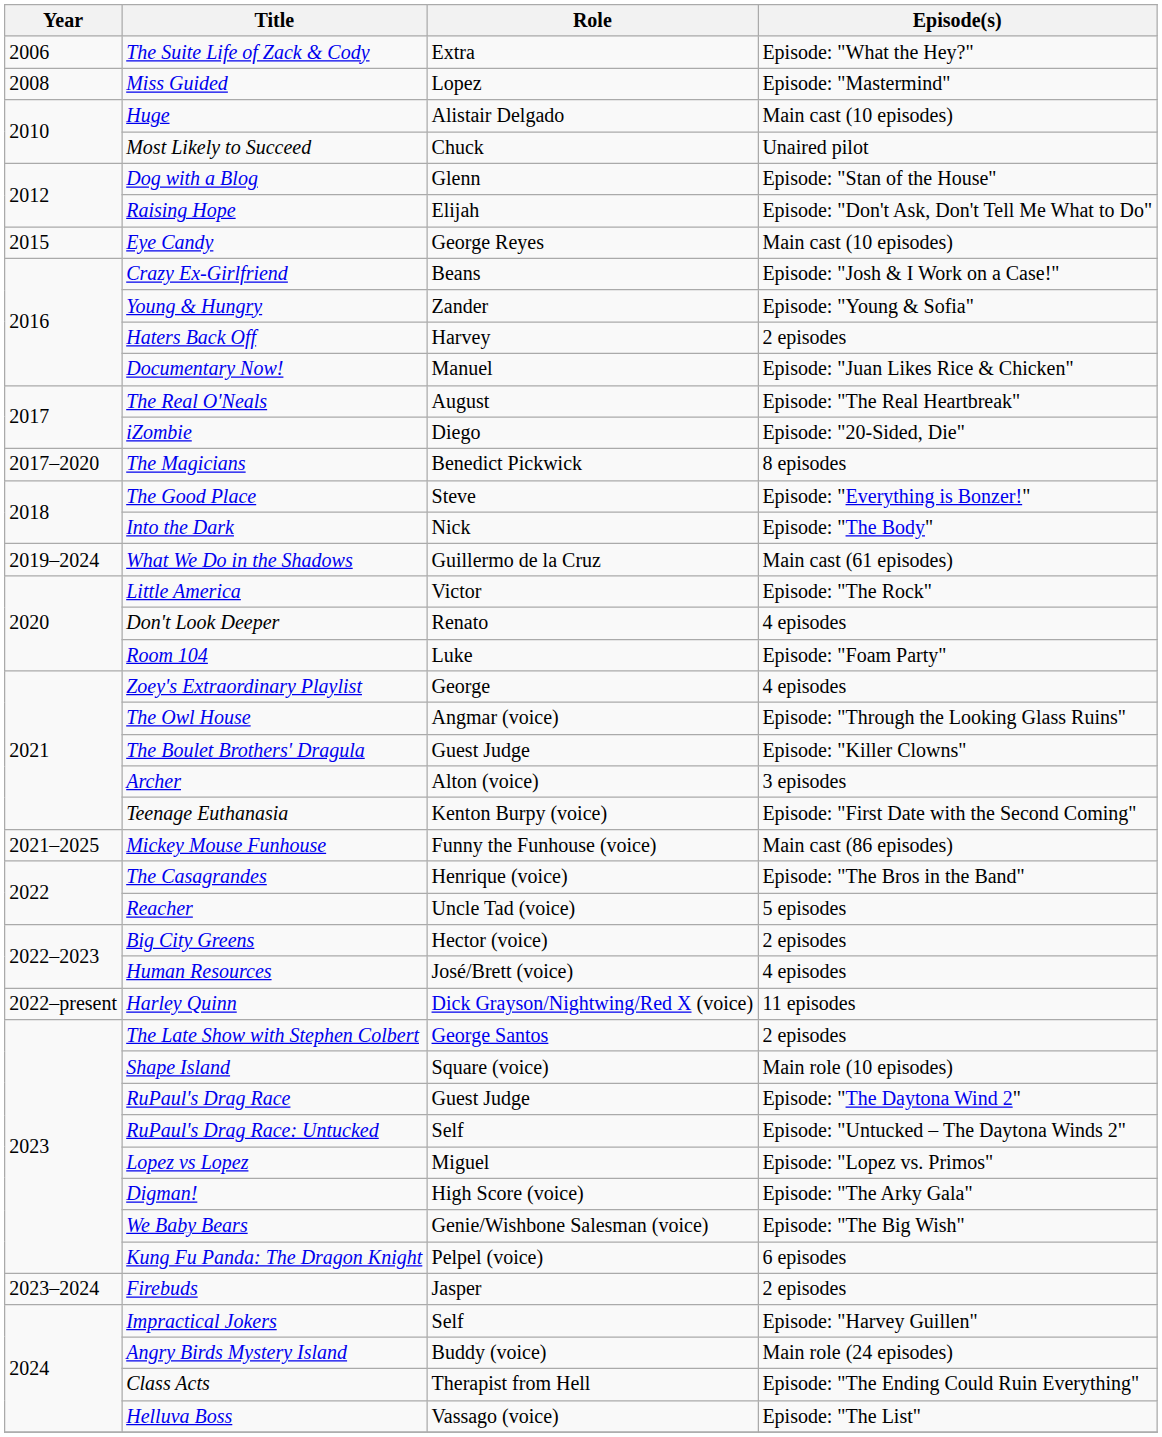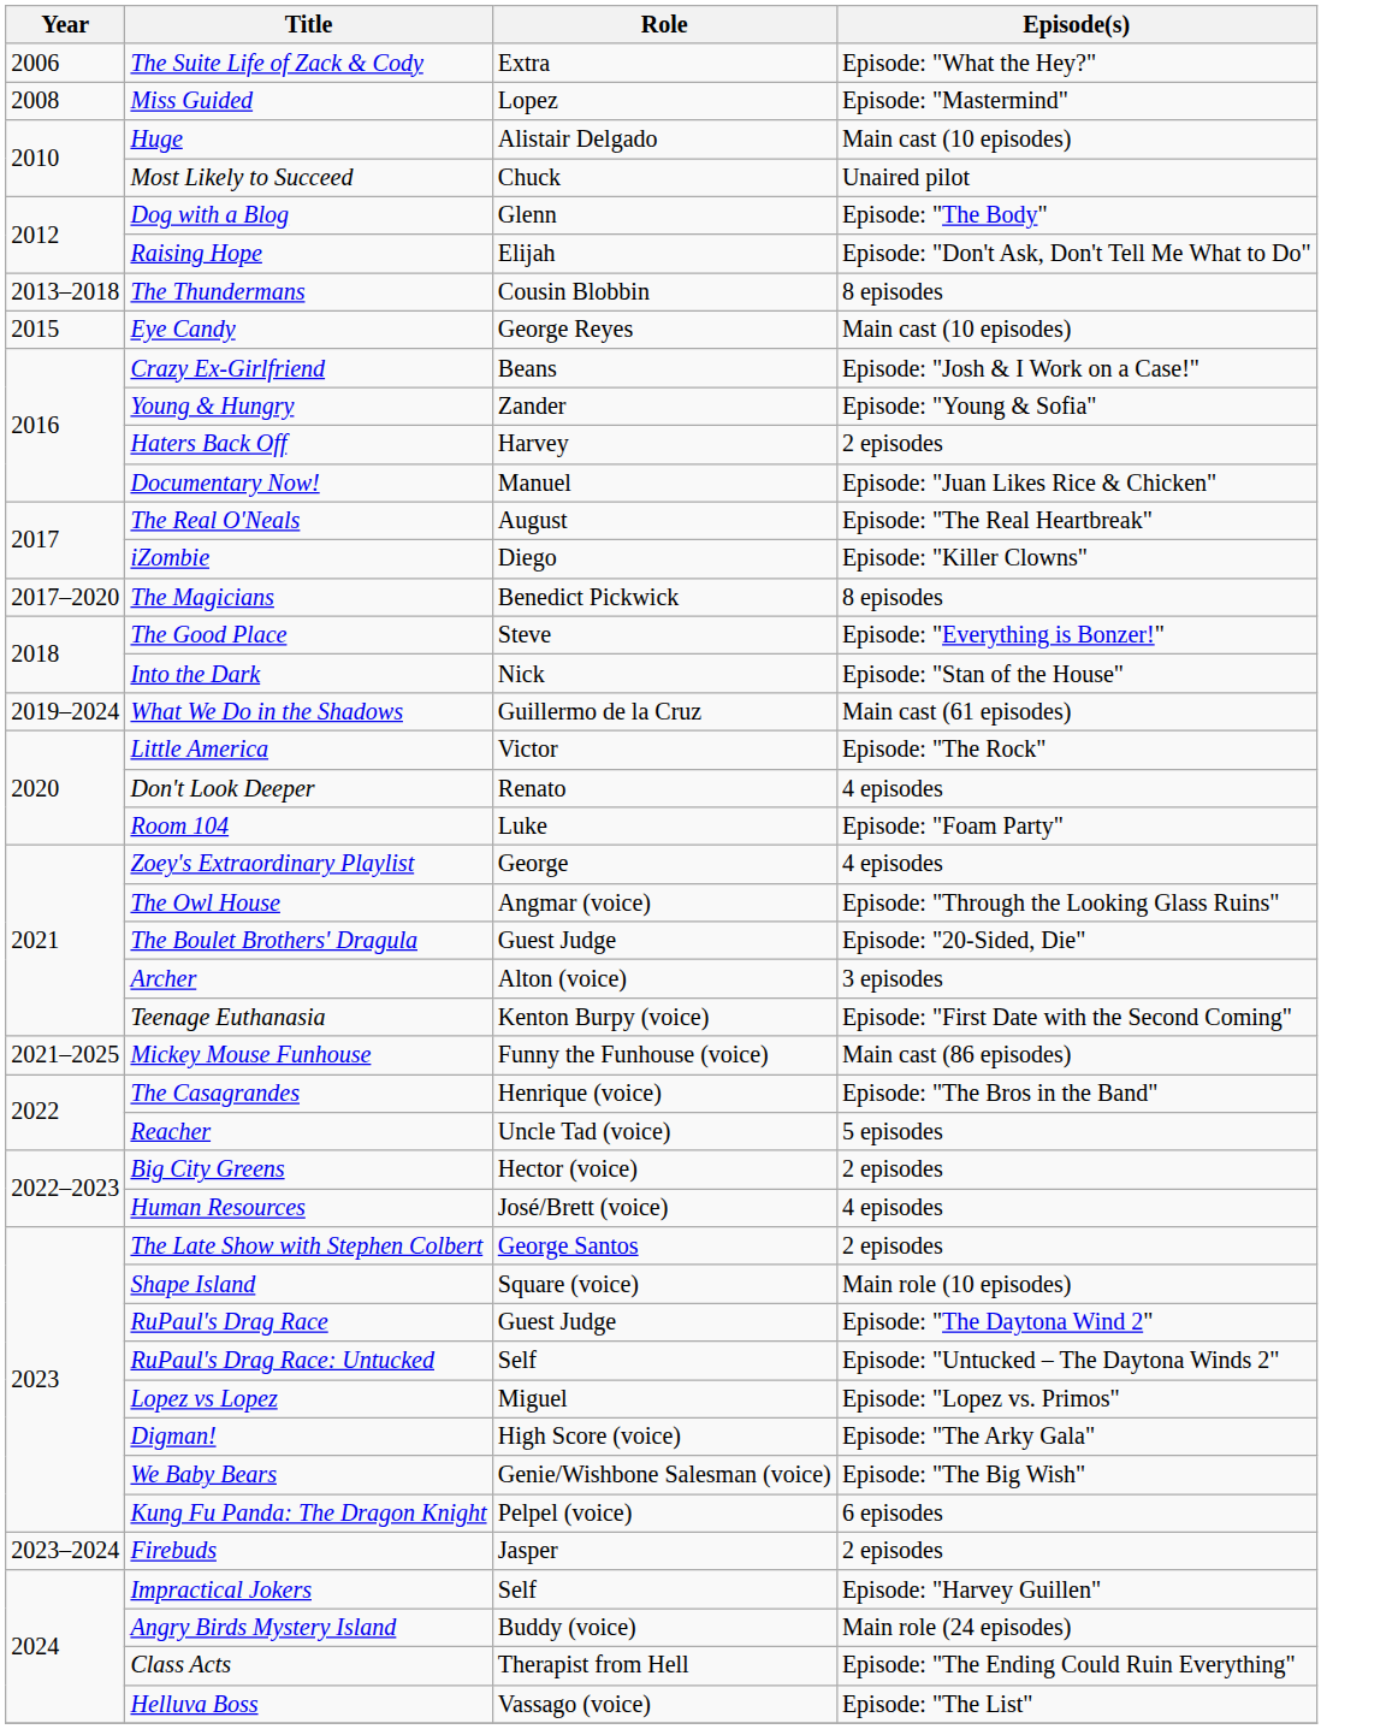 <table class="wikitable sortable">
 <tr>
 <th>Year</th>
 <th>Title</th>
 <th>Role</th>
 <th class="unsortable">Episode(s)</th>
 </tr>
 <tr>
 <td>2006</td>
 <td><em><a href='#'>The Suite Life of Zack & Cody</a></em></td>
 <td>Extra</td>
 <td>Episode: "What the Hey?"</td>
 </tr>
 <tr>
 <td>2008</td>
 <td><em><a href='#'>Miss Guided</a></em></td>
 <td>Lopez</td>
 <td>Episode: "Mastermind"</td>
 </tr>
 <tr>
 <td rowspan="2">2010</td>
 <td><em><a href='#'>Huge</a></em></td>
 <td>Alistair Delgado</td>
 <td>Main cast (10 episodes)</td>
 </tr>
 <tr>
 <td><em>Most Likely to Succeed</em></td>
 <td>Chuck</td>
 <td>Unaired pilot</td>
 </tr>
 <tr>
 <td rowspan="2">2012</td>
 <td><em><a href='#'>Dog with a Blog</a></em></td>
 <td>Glenn</td>
-<td>Episode: "Stan of the House"</td>
+<td>Episode: "<a href='#'>The Body</a>"</td>
 </tr>
 <tr>
 <td><em><a href='#'>Raising Hope</a></em></td>
 <td>Elijah</td>
 <td>Episode: "Don't Ask, Don't Tell Me What to Do"</td>
+</tr>
+<tr>
+<td>2013–2018</td>
+<td><em><a href='#'>The Thundermans</a></em></td>
+<td>Cousin Blobbin</td>
+<td>8 episodes</td>
 </tr>
 <tr>
 <td>2015</td>
 <td><em><a href='#'>Eye Candy</a></em></td>
 <td>George Reyes</td>
 <td>Main cast (10 episodes)</td>
 </tr>
 <tr>
 <td rowspan="4">2016</td>
 <td><em><a href='#'>Crazy Ex-Girlfriend</a></em></td>
 <td>Beans</td>
 <td>Episode: "Josh & I Work on a Case!"</td>
 </tr>
 <tr>
 <td><em><a href='#'>Young & Hungry</a></em></td>
 <td>Zander</td>
 <td>Episode: "Young & Sofia"</td>
 </tr>
 <tr>
 <td><em><a href='#'>Haters Back Off</a></em></td>
 <td>Harvey</td>
 <td>2 episodes</td>
 </tr>
 <tr>
 <td><em><a href='#'>Documentary Now!</a></em></td>
 <td>Manuel</td>
 <td>Episode: "Juan Likes Rice & Chicken"</td>
 </tr>
 <tr>
 <td rowspan="2">2017</td>
 <td><em><a href='#'>The Real O'Neals</a></em></td>
 <td>August</td>
 <td>Episode: "The Real Heartbreak"</td>
 </tr>
 <tr>
 <td><em><a href='#'>iZombie</a></em></td>
 <td>Diego</td>
-<td>Episode: "20-Sided, Die"</td>
+<td>Episode: "Killer Clowns"</td>
 </tr>
 <tr>
 <td>2017–2020</td>
 <td><em><a href='#'>The Magicians</a></em></td>
 <td>Benedict Pickwick</td>
 <td>8 episodes</td>
 </tr>
 <tr>
 <td rowspan="2">2018</td>
 <td><em><a href='#'>The Good Place</a></em></td>
 <td>Steve</td>
 <td>Episode: "<a href='#'>Everything is Bonzer!</a>"</td>
 </tr>
 <tr>
 <td><em><a href='#'>Into the Dark</a></em></td>
 <td>Nick</td>
-<td>Episode: "<a href='#'>The Body</a>"</td>
+<td>Episode: "Stan of the House"</td>
 </tr>
 <tr>
 <td>2019–2024</td>
 <td><em><a href='#'>What We Do in the Shadows</a></em></td>
 <td>Guillermo de la Cruz</td>
 <td>Main cast (61 episodes)</td>
 </tr>
 <tr>
 <td rowspan="3">2020</td>
 <td><em><a href='#'>Little America</a></em></td>
 <td>Victor</td>
 <td>Episode: "The Rock"</td>
 </tr>
 <tr>
 <td><em>Don't Look Deeper</em></td>
 <td>Renato</td>
 <td>4 episodes</td>
 </tr>
 <tr>
 <td><em><a href='#'>Room 104</a></em></td>
 <td>Luke</td>
 <td>Episode: "Foam Party"</td>
 </tr>
 <tr>
 <td rowspan="5">2021</td>
 <td><em><a href='#'>Zoey's Extraordinary Playlist</a></em></td>
 <td>George</td>
 <td>4 episodes</td>
 </tr>
 <tr>
 <td><em><a href='#'>The Owl House</a></em></td>
 <td>Angmar (voice)</td>
 <td>Episode: "Through the Looking Glass Ruins"</td>
 </tr>
 <tr>
 <td><em><a href='#'>The Boulet Brothers' Dragula</a></em></td>
 <td>Guest Judge</td>
-<td>Episode: "Killer Clowns"</td>
+<td>Episode: "20-Sided, Die"</td>
 </tr>
 <tr>
 <td><em><a href='#'>Archer</a></em></td>
 <td>Alton (voice)</td>
 <td>3 episodes</td>
 </tr>
 <tr>
 <td><em>Teenage Euthanasia</em></td>
 <td>Kenton Burpy (voice)</td>
 <td>Episode: "First Date with the Second Coming"</td>
 </tr>
 <tr>
 <td>2021–2025</td>
 <td><em><a href='#'>Mickey Mouse Funhouse</a></em></td>
 <td>Funny the Funhouse (voice)</td>
 <td>Main cast (86 episodes)</td>
 </tr>
 <tr>
 <td rowspan="2">2022</td>
 <td><em><a href='#'>The Casagrandes</a></em></td>
 <td>Henrique (voice)</td>
 <td>Episode: "The Bros in the Band"</td>
 </tr>
 <tr>
 <td><em><a href='#'>Reacher</a></em></td>
 <td>Uncle Tad (voice)</td>
 <td>5 episodes</td>
 </tr>
 <tr>
 <td rowspan="2">2022–2023</td>
 <td><em><a href='#'>Big City Greens</a></em></td>
 <td>Hector (voice)</td>
 <td>2 episodes</td>
 </tr>
 <tr>
 <td><em><a href='#'>Human Resources</a></em></td>
 <td>José/Brett (voice)</td>
 <td>4 episodes</td>
-</tr>
-<tr>
-<td>2022–present</td>
-<td><em><a href='#'>Harley Quinn</a></em></td>
-<td><a href='#'>Dick Grayson/Nightwing/Red X</a> (voice)</td>
-<td>11 episodes</td>
 </tr>
 <tr>
 <td rowspan="8">2023</td>
 <td><em><a href='#'>The Late Show with Stephen Colbert</a></em></td>
 <td><a href='#'>George Santos</a></td>
 <td>2 episodes</td>
 </tr>
 <tr>
 <td><em><a href='#'>Shape Island</a></em></td>
 <td>Square (voice)</td>
 <td>Main role (10 episodes)</td>
 </tr>
 <tr>
 <td><em><a href='#'>RuPaul's Drag Race</a></em></td>
 <td>Guest Judge</td>
 <td>Episode: "<a href='#'>The Daytona Wind 2</a>"</td>
 </tr>
 <tr>
 <td><em><a href='#'>RuPaul's Drag Race: Untucked</a></em></td>
 <td>Self</td>
 <td>Episode: "Untucked – The Daytona Winds 2"</td>
 </tr>
 <tr>
 <td><em><a href='#'>Lopez vs Lopez</a></em></td>
 <td>Miguel</td>
 <td>Episode: "Lopez vs. Primos"</td>
 </tr>
 <tr>
 <td><em><a href='#'>Digman!</a></em></td>
 <td>High Score (voice)</td>
 <td>Episode: "The Arky Gala"</td>
 </tr>
 <tr>
 <td><em><a href='#'>We Baby Bears</a></em></td>
 <td>Genie/Wishbone Salesman (voice)</td>
 <td>Episode: "The Big Wish"</td>
 </tr>
 <tr>
 <td><em><a href='#'>Kung Fu Panda: The Dragon Knight</a></em></td>
 <td>Pelpel (voice)</td>
 <td>6 episodes</td>
 </tr>
 <tr>
 <td>2023–2024</td>
 <td><em><a href='#'>Firebuds</a></em></td>
 <td>Jasper</td>
 <td>2 episodes</td>
 </tr>
 <tr>
 <td rowspan="4">2024</td>
 <td><em><a href='#'>Impractical Jokers</a></em></td>
 <td>Self</td>
 <td>Episode: "Harvey Guillen"</td>
 </tr>
 <tr>
 <td><em><a href='#'>Angry Birds Mystery Island</a></em></td>
 <td>Buddy (voice)</td>
 <td>Main role (24 episodes)</td>
 </tr>
 <tr>
 <td><em>Class Acts</em></td>
 <td>Therapist from Hell</td>
 <td>Episode: "The Ending Could Ruin Everything"</td>
 </tr>
 <tr>
 <td><em><a href='#'>Helluva Boss</a></em></td>
 <td>Vassago (voice)</td>
 <td>Episode: "The List"</td>
 </tr>
 <tr>
 </tr>
 </table>
